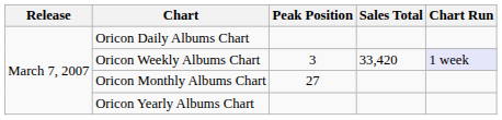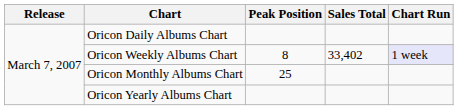 <table class="wikitable">
 <tr>
 <th>Release</th>
 <th>Chart</th>
 <th>Peak Position</th>
 <th>Sales Total</th>
 <th>Chart Run</th>
 </tr>
 <tr>
 <td rowspan="4">March 7, 2007</td>
 <td>Oricon Daily Albums Chart</td>
 <td align="center"></td>
 <td></td>
 <td></td>
 </tr>
 <tr>
 <td>Oricon Weekly Albums Chart</td>
-<td align="center">3</td>
-<td>33,420</td>
+<td align="center">8</td>
+<td>33,402</td>
 <td style="background: lavender;">1 week</td>
 </tr>
 <tr>
 <td>Oricon Monthly Albums Chart</td>
-<td align="center">27</td>
+<td align="center">25</td>
 <td></td>
 <td></td>
 </tr>
 <tr>
 <td>Oricon Yearly Albums Chart</td>
 <td align="center"></td>
 <td></td>
 <td></td>
 </tr>
 </table>
